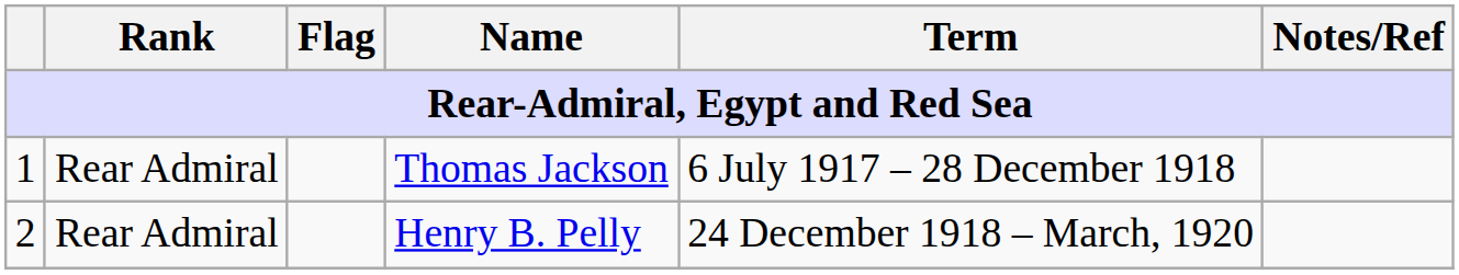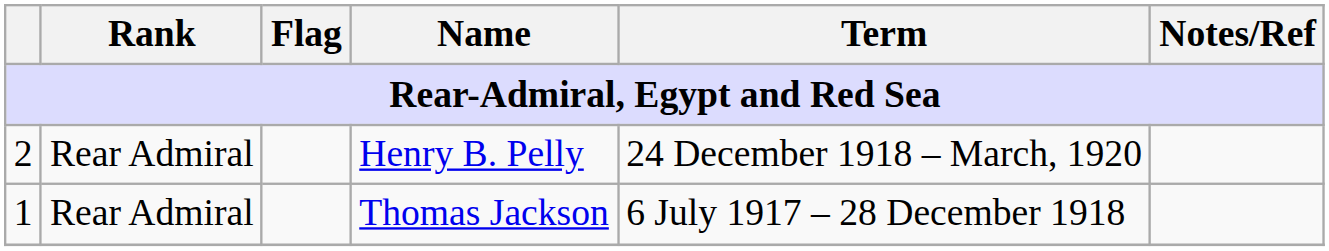 <table class="wikitable">
 <tr>
 <th></th>
 <th>Rank</th>
 <th>Flag</th>
 <th>Name</th>
 <th>Term</th>
 <th>Notes/Ref</th>
 </tr>
 <tr>
 <td colspan="6" align="center" style="background:#dcdcfe;"><strong>Rear-Admiral, Egypt and Red Sea</strong></td>
 </tr>
 <tr>
+<td>2</td>
+<td>Rear Admiral</td>
+<td></td>
+<td><a href='#'>Henry B. Pelly</a></td>
+<td>24 December 1918 – March, 1920</td>
+<td></td>
+</tr>
+<tr>
 <td>1</td>
 <td>Rear Admiral</td>
 <td></td>
 <td><a href='#'>Thomas Jackson</a></td>
 <td>6 July 1917 – 28 December 1918</td>
 <td></td>
 </tr>
 <tr>
-<td>2</td>
-<td>Rear Admiral</td>
-<td></td>
-<td><a href='#'>Henry B. Pelly</a></td>
-<td>24 December 1918 – March, 1920</td>
-<td></td>
-</tr>
-<tr>
 </tr>
 </table>
